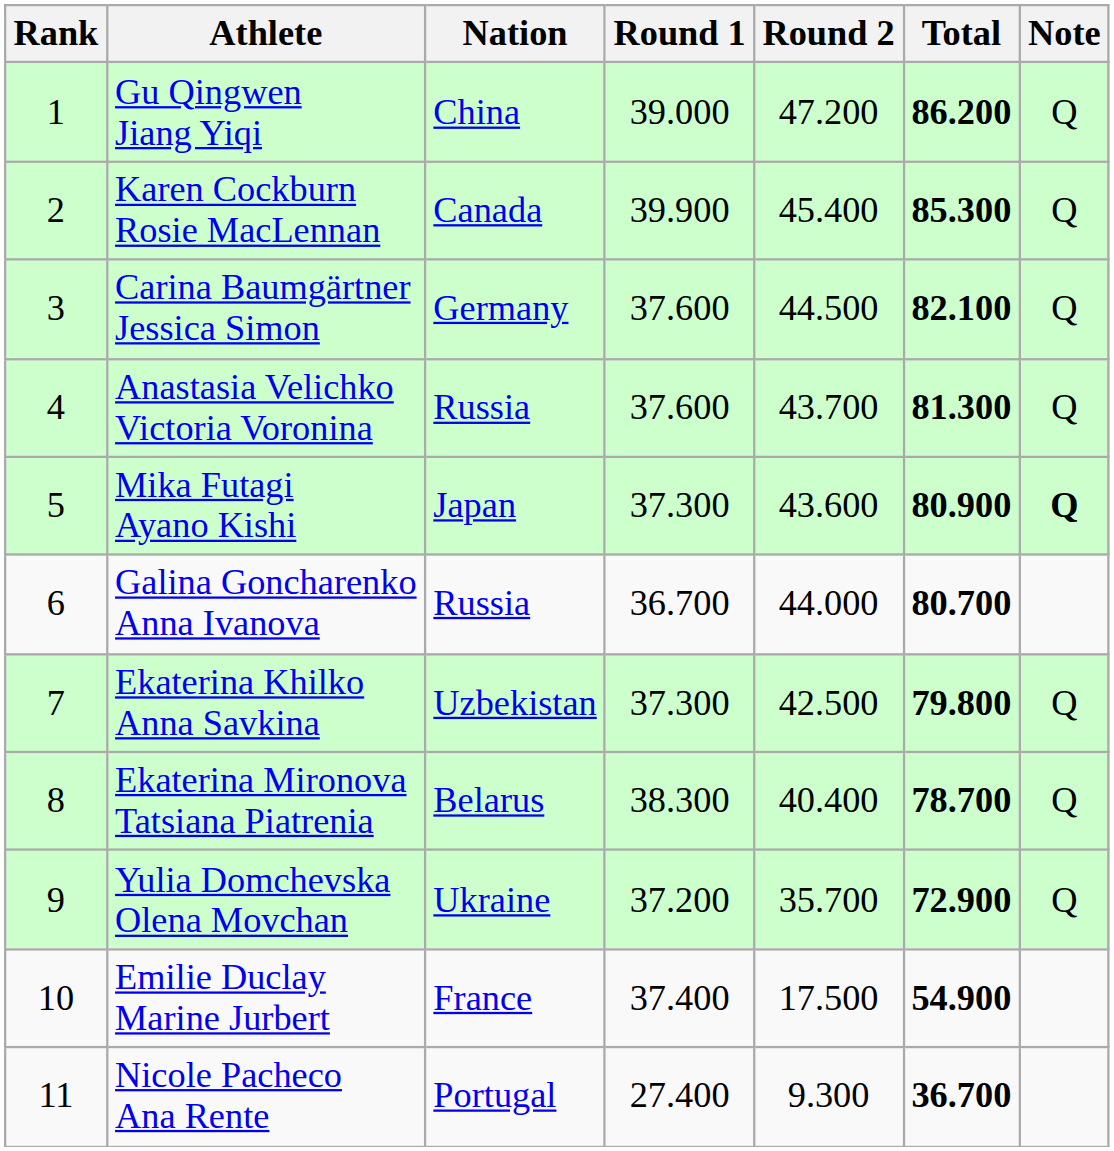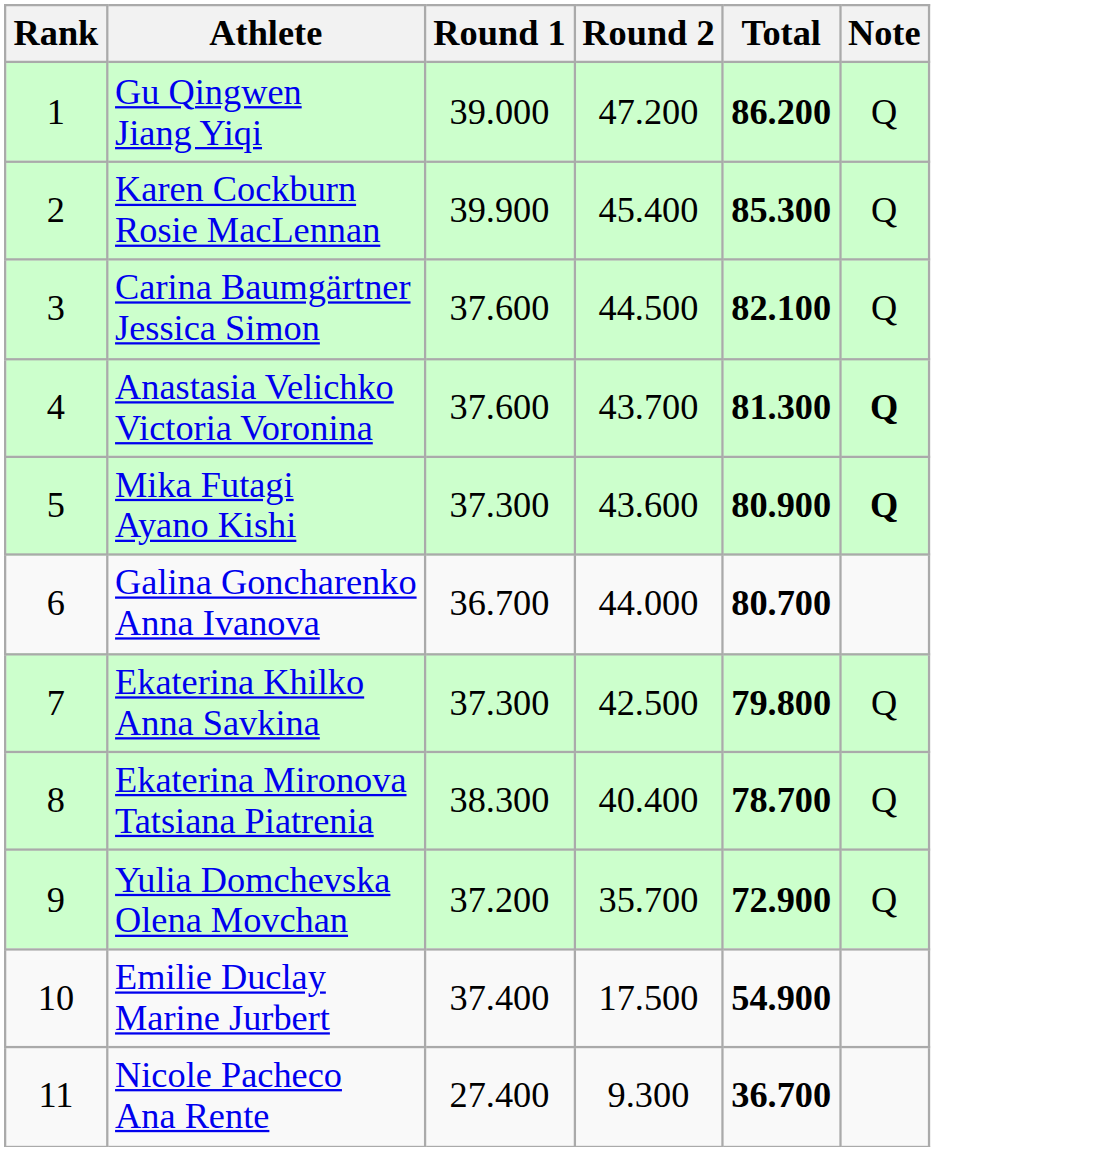 <table class="wikitable sortable" style="text-align:center">
 <tr>
 <th>Rank</th>
 <th>Athlete</th>
-<th>Nation</th>
 <th>Round 1</th>
 <th>Round 2</th>
 <th>Total</th>
 <th>Note</th>
 </tr>
 <tr bgcolor=ccffcc>
 <td>1</td>
 <td align=left><a href='#'>Gu Qingwen</a><br><a href='#'>Jiang Yiqi</a></td>
-<td align=left> <a href='#'>China</a></td>
 <td>39.000</td>
 <td>47.200</td>
 <td><strong>86.200</strong></td>
 <td>Q</td>
 </tr>
 <tr bgcolor=ccffcc>
 <td>2</td>
 <td align=left><a href='#'>Karen Cockburn</a><br><a href='#'>Rosie MacLennan</a></td>
-<td align=left> <a href='#'>Canada</a></td>
 <td>39.900</td>
 <td>45.400</td>
 <td><strong>85.300</strong></td>
 <td>Q</td>
 </tr>
 <tr bgcolor=ccffcc>
 <td>3</td>
 <td align=left><a href='#'>Carina Baumgärtner</a><br><a href='#'>Jessica Simon</a></td>
-<td align=left> <a href='#'>Germany</a></td>
 <td>37.600</td>
 <td>44.500</td>
 <td><strong>82.100</strong></td>
 <td>Q</td>
 </tr>
 <tr bgcolor=ccffcc>
 <td>4</td>
 <td align=left><a href='#'>Anastasia Velichko</a><br><a href='#'>Victoria Voronina</a></td>
-<td align=left> <a href='#'>Russia</a></td>
 <td>37.600</td>
 <td>43.700</td>
 <td><strong>81.300</strong></td>
-<td>Q</td>
+<td><strong>Q</strong></td>
 </tr>
 <tr bgcolor=ccffcc>
 <td>5</td>
 <td align=left><a href='#'>Mika Futagi</a><br><a href='#'>Ayano Kishi</a></td>
-<td align=left> <a href='#'>Japan</a></td>
 <td>37.300</td>
 <td>43.600</td>
 <td><strong>80.900</strong></td>
 <td><strong>Q</strong></td>
 </tr>
 <tr>
 <td>6</td>
 <td align=left><a href='#'>Galina Goncharenko</a><br><a href='#'>Anna Ivanova</a></td>
-<td align=left> <a href='#'>Russia</a></td>
 <td>36.700</td>
 <td>44.000</td>
 <td><strong>80.700</strong></td>
 <td></td>
 </tr>
 <tr bgcolor=ccffcc>
 <td>7</td>
 <td align=left><a href='#'>Ekaterina Khilko</a><br><a href='#'>Anna Savkina</a></td>
-<td align=left> <a href='#'>Uzbekistan</a></td>
 <td>37.300</td>
 <td>42.500</td>
 <td><strong>79.800</strong></td>
 <td>Q</td>
 </tr>
 <tr bgcolor=ccffcc>
 <td>8</td>
 <td align=left><a href='#'>Ekaterina Mironova</a><br><a href='#'>Tatsiana Piatrenia</a></td>
-<td align=left> <a href='#'>Belarus</a></td>
 <td>38.300</td>
 <td>40.400</td>
 <td><strong>78.700</strong></td>
 <td>Q</td>
 </tr>
 <tr bgcolor=ccffcc>
 <td>9</td>
 <td align=left><a href='#'>Yulia Domchevska</a><br><a href='#'>Olena Movchan</a></td>
-<td align=left> <a href='#'>Ukraine</a></td>
 <td>37.200</td>
 <td>35.700</td>
 <td><strong>72.900</strong></td>
 <td>Q</td>
 </tr>
 <tr>
 <td>10</td>
 <td align=left><a href='#'>Emilie Duclay</a><br><a href='#'>Marine Jurbert</a></td>
-<td align=left> <a href='#'>France</a></td>
 <td>37.400</td>
 <td>17.500</td>
 <td><strong>54.900</strong></td>
 <td></td>
 </tr>
 <tr>
 <td>11</td>
 <td align=left><a href='#'>Nicole Pacheco</a><br><a href='#'>Ana Rente</a></td>
-<td align=left> <a href='#'>Portugal</a></td>
 <td>27.400</td>
 <td>9.300</td>
 <td><strong>36.700</strong></td>
 <td></td>
 </tr>
 </table>
